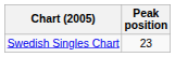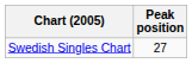 <table class="wikitable">
 <tr>
 <th align="left">Chart (2005)</th>
 <th align="center">Peak<br>position</th>
 </tr>
 <tr>
 <td align="left"><a href='#'>Swedish Singles Chart</a></td>
-<td align="center">23</td>
+<td align="center">27</td>
 </tr>
 </table>
